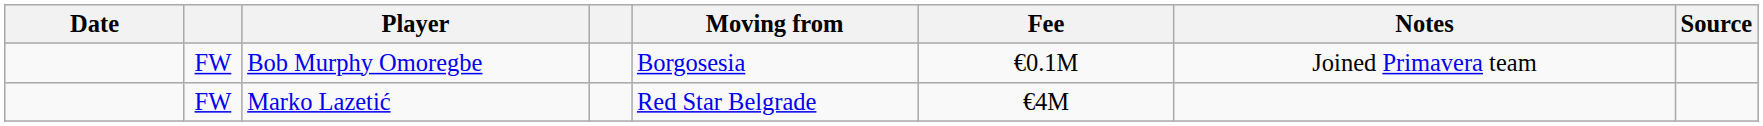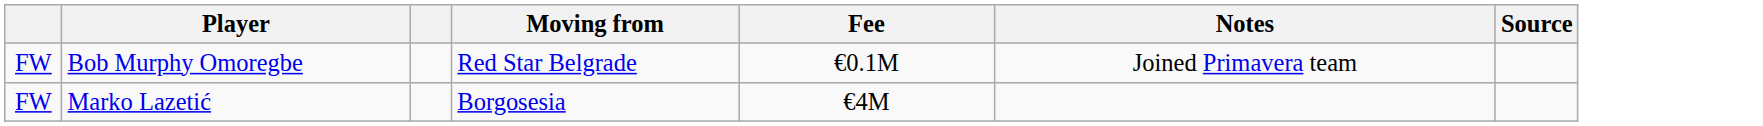 <table class="wikitable sortable">
 <tr>
-<th style="width:110px">Date</th>
 <th style="width:30px"></th>
 <th style="width:220px">Player</th>
 <th style="width:20px"></th>
 <th style="width:180px">Moving from</th>
 <th style="width:160px">Fee</th>
 <th style="width:320px" class="unsortable">Notes</th>
 <th style="width:35px">Source</th>
 </tr>
 <tr>
-<td></td>
 <td style="text-align:center"><a href='#'>FW</a></td>
 <td>  <a href='#'>Bob Murphy Omoregbe</a></td>
 <td style="text-align:center"></td>
-<td> <a href='#'>Borgosesia</a></td>
+<td> <a href='#'>Red Star Belgrade</a></td>
 <td style="text-align:center">€0.1M</td>
 <td style="text-align:center">Joined <a href='#'>Primavera</a> team</td>
 <td></td>
 </tr>
 <tr>
-<td></td>
 <td style="text-align:center"><a href='#'>FW</a></td>
 <td> <a href='#'>Marko Lazetić</a></td>
 <td style="text-align:center"></td>
-<td> <a href='#'>Red Star Belgrade</a></td>
+<td> <a href='#'>Borgosesia</a></td>
 <td style="text-align:center">€4M</td>
 <td style="text-align:center"></td>
 <td></td>
 </tr>
 </table>
